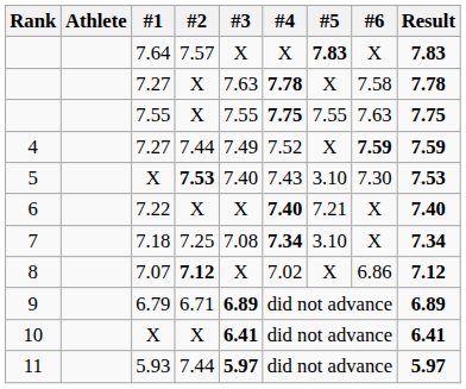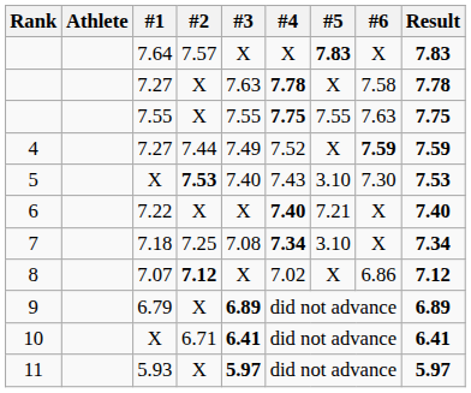 <table class="wikitable sortable" style="text-align:center">
 <tr>
 <th>Rank</th>
 <th>Athlete</th>
 <th>#1</th>
 <th>#2</th>
 <th>#3</th>
 <th>#4</th>
 <th>#5</th>
 <th>#6</th>
 <th>Result</th>
 </tr>
 <tr>
 <td></td>
 <td align=left></td>
 <td>7.64</td>
 <td>7.57</td>
 <td>X</td>
 <td>X</td>
 <td><strong>7.83</strong></td>
 <td>X</td>
 <td><strong>7.83</strong></td>
 </tr>
 <tr>
 <td></td>
 <td align=left></td>
 <td>7.27</td>
 <td>X</td>
 <td>7.63</td>
 <td><strong>7.78</strong></td>
 <td>X</td>
 <td>7.58</td>
 <td><strong>7.78</strong></td>
 </tr>
 <tr>
 <td></td>
 <td align=left></td>
 <td>7.55</td>
 <td>X</td>
 <td>7.55</td>
 <td><strong>7.75</strong></td>
 <td>7.55</td>
 <td>7.63</td>
 <td><strong>7.75</strong></td>
 </tr>
 <tr>
 <td>4</td>
 <td align=left></td>
 <td>7.27</td>
 <td>7.44</td>
 <td>7.49</td>
 <td>7.52</td>
 <td>X</td>
 <td><strong>7.59</strong></td>
 <td><strong>7.59</strong></td>
 </tr>
 <tr>
 <td>5</td>
 <td align=left></td>
 <td>X</td>
 <td><strong>7.53</strong></td>
 <td>7.40</td>
 <td>7.43</td>
 <td>3.10</td>
 <td>7.30</td>
 <td><strong>7.53</strong></td>
 </tr>
 <tr>
 <td>6</td>
 <td align=left></td>
 <td>7.22</td>
 <td>X</td>
 <td>X</td>
 <td><strong>7.40</strong></td>
 <td>7.21</td>
 <td>X</td>
 <td><strong>7.40</strong></td>
 </tr>
 <tr>
 <td>7</td>
 <td align=left></td>
 <td>7.18</td>
 <td>7.25</td>
 <td>7.08</td>
 <td><strong>7.34</strong></td>
 <td>3.10</td>
 <td>X</td>
 <td><strong>7.34</strong></td>
 </tr>
 <tr>
 <td>8</td>
 <td align=left></td>
 <td>7.07</td>
 <td><strong>7.12</strong></td>
 <td>X</td>
 <td>7.02</td>
 <td>X</td>
 <td>6.86</td>
 <td><strong>7.12</strong></td>
 </tr>
 <tr>
 <td>9</td>
 <td align=left></td>
 <td>6.79</td>
-<td>6.71</td>
+<td>X</td>
 <td><strong>6.89</strong></td>
 <td colspan="3">did not advance</td>
 <td><strong>6.89</strong></td>
 </tr>
 <tr>
 <td>10</td>
 <td align=left></td>
 <td>X</td>
-<td>X</td>
+<td>6.71</td>
 <td><strong>6.41</strong></td>
 <td colspan="3">did not advance</td>
 <td><strong>6.41</strong></td>
 </tr>
 <tr>
 <td>11</td>
 <td align=left></td>
 <td>5.93</td>
-<td>7.44</td>
+<td>X</td>
 <td><strong>5.97</strong></td>
 <td colspan="3">did not advance</td>
 <td><strong>5.97</strong></td>
 </tr>
 </table>
